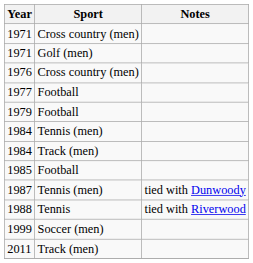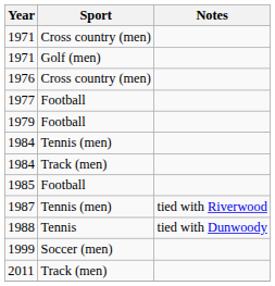 <table class="wikitable">
 <tr>
 <th>Year</th>
 <th>Sport</th>
 <th>Notes</th>
 </tr>
 <tr>
 <td>1971</td>
 <td>Cross country (men)</td>
 <td></td>
 </tr>
 <tr>
 <td>1971</td>
 <td>Golf (men)</td>
 <td></td>
 </tr>
 <tr>
 <td>1976</td>
 <td>Cross country (men)</td>
 <td></td>
 </tr>
 <tr>
 <td>1977</td>
 <td>Football</td>
 <td></td>
 </tr>
 <tr>
 <td>1979</td>
 <td>Football</td>
 <td></td>
 </tr>
 <tr>
 <td>1984</td>
 <td>Tennis (men)</td>
 <td></td>
 </tr>
 <tr>
 <td>1984</td>
 <td>Track (men)</td>
 <td></td>
 </tr>
 <tr>
 <td>1985</td>
 <td>Football</td>
 <td></td>
 </tr>
 <tr>
 <td>1987</td>
 <td>Tennis (men)</td>
-<td>tied with <a href='#'>Dunwoody</a></td>
+<td>tied with <a href='#'>Riverwood</a></td>
 </tr>
 <tr>
 <td>1988</td>
 <td>Tennis</td>
-<td>tied with <a href='#'>Riverwood</a></td>
+<td>tied with <a href='#'>Dunwoody</a></td>
 </tr>
 <tr>
 <td>1999</td>
 <td>Soccer (men)</td>
 <td></td>
 </tr>
 <tr>
 <td>2011</td>
 <td>Track (men)</td>
 <td></td>
 </tr>
 <tr>
 </tr>
 </table>
